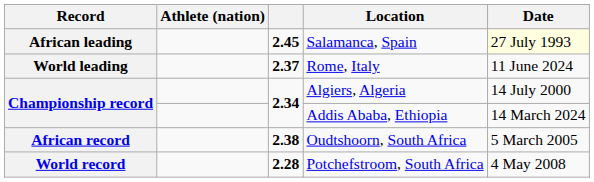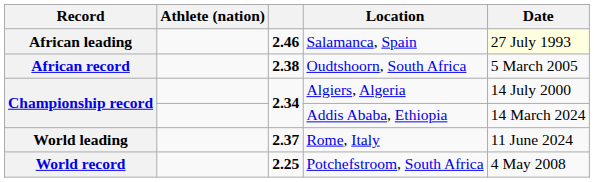 <table class="wikitable">
 <tr>
 <th scope="col">Record</th>
 <th scope="col">Athlete (nation)</th>
 <th scope="col"></th>
 <th scope="col">Location</th>
 <th scope="col">Date</th>
 </tr>
 <tr>
 <th scope="row">African leading</th>
 <td></td>
-<td align="center"><strong>2.45</strong></td>
+<td align="center"><strong>2.46</strong></td>
 <td><a href='#'>Salamanca</a>, <a href='#'>Spain</a></td>
 <td style="background: lightyellow;">27 July 1993</td>
 </tr>
 <tr>
-<th scope="row">World leading</th>
+<th scope="row"><a href='#'>African record</a></th>
 <td></td>
-<td align="center"><strong>2.37</strong></td>
-<td><a href='#'>Rome</a>, <a href='#'>Italy</a></td>
-<td>11 June 2024</td>
+<td align="center"><strong>2.38</strong></td>
+<td><a href='#'>Oudtshoorn</a>, <a href='#'>South Africa</a></td>
+<td>5 March 2005</td>
 </tr>
 <tr>
 <th rowspan="2"><a href='#'>Championship record</a></th>
 <td></td>
 <td rowspan="2" align="center"><strong>2.34</strong></td>
 <td><a href='#'>Algiers</a>, <a href='#'>Algeria</a></td>
 <td>14 July 2000</td>
 </tr>
 <tr>
 <td></td>
 <td><a href='#'>Addis Ababa</a>, <a href='#'>Ethiopia</a></td>
 <td>14 March 2024</td>
 </tr>
 <tr>
-<th scope="row"><a href='#'>African record</a></th>
+<th scope="row">World leading</th>
 <td></td>
-<td align="center"><strong>2.38</strong></td>
-<td><a href='#'>Oudtshoorn</a>, <a href='#'>South Africa</a></td>
-<td>5 March 2005</td>
+<td align="center"><strong>2.37</strong></td>
+<td><a href='#'>Rome</a>, <a href='#'>Italy</a></td>
+<td>11 June 2024</td>
 </tr>
 <tr>
 <th scope="row"><a href='#'>World record</a></th>
 <td></td>
-<td align="center"><strong>2.28</strong></td>
+<td align="center"><strong>2.25</strong></td>
 <td><a href='#'>Potchefstroom</a>, <a href='#'>South Africa</a></td>
 <td>4 May 2008</td>
 </tr>
 </table>
